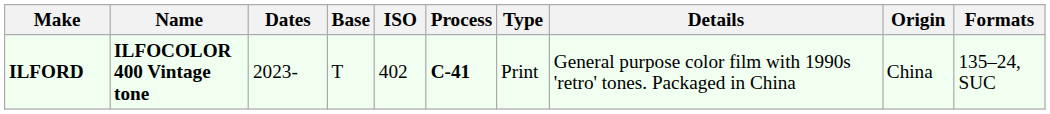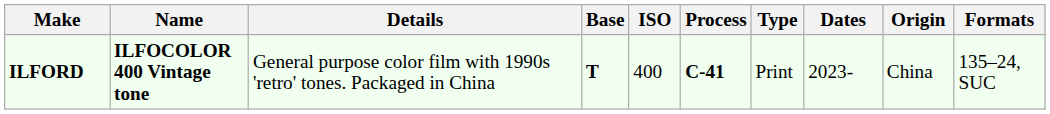 <table class="wikitable">
 <tr>
 <th scope="col" style="width: 100px;">Make</th>
 <th scope="col" style="width: 120px;">Name</th>
-<th scope="col" style="width: 80px;">Dates</th>
+<th scope="col" style="width: 500px;">Details</th>
 <th scope="col" style="width: 30px;">Base</th>
 <th scope="col" style="width: 45px;">ISO</th>
 <th scope="col" style="width: 40px;">Process</th>
 <th scope="col" style="width: 40px;">Type</th>
-<th scope="col" style="width: 500px;">Details</th>
+<th scope="col" style="width: 80px;">Dates</th>
 <th scope="col" style="width: 60px;">Origin</th>
 <th scope="col" style="width: 80px;">Formats</th>
 </tr>
 <tr style="background:honeyDew;">
 <td><strong>ILFORD</strong></td>
 <td><strong>ILFOCOLOR 400 Vintage tone</strong></td>
-<td>2023-</td>
-<td>T</td>
-<td>402</td>
+<td>General purpose color film with 1990s 'retro' tones. Packaged in China </td>
+<td><strong>T</strong></td>
+<td>400</td>
 <td><strong>C-41</strong></td>
 <td>Print</td>
-<td>General purpose color film with 1990s 'retro' tones. Packaged in China </td>
+<td>2023-</td>
 <td>China</td>
 <td>135–24, SUC</td>
 </tr>
 </table>
